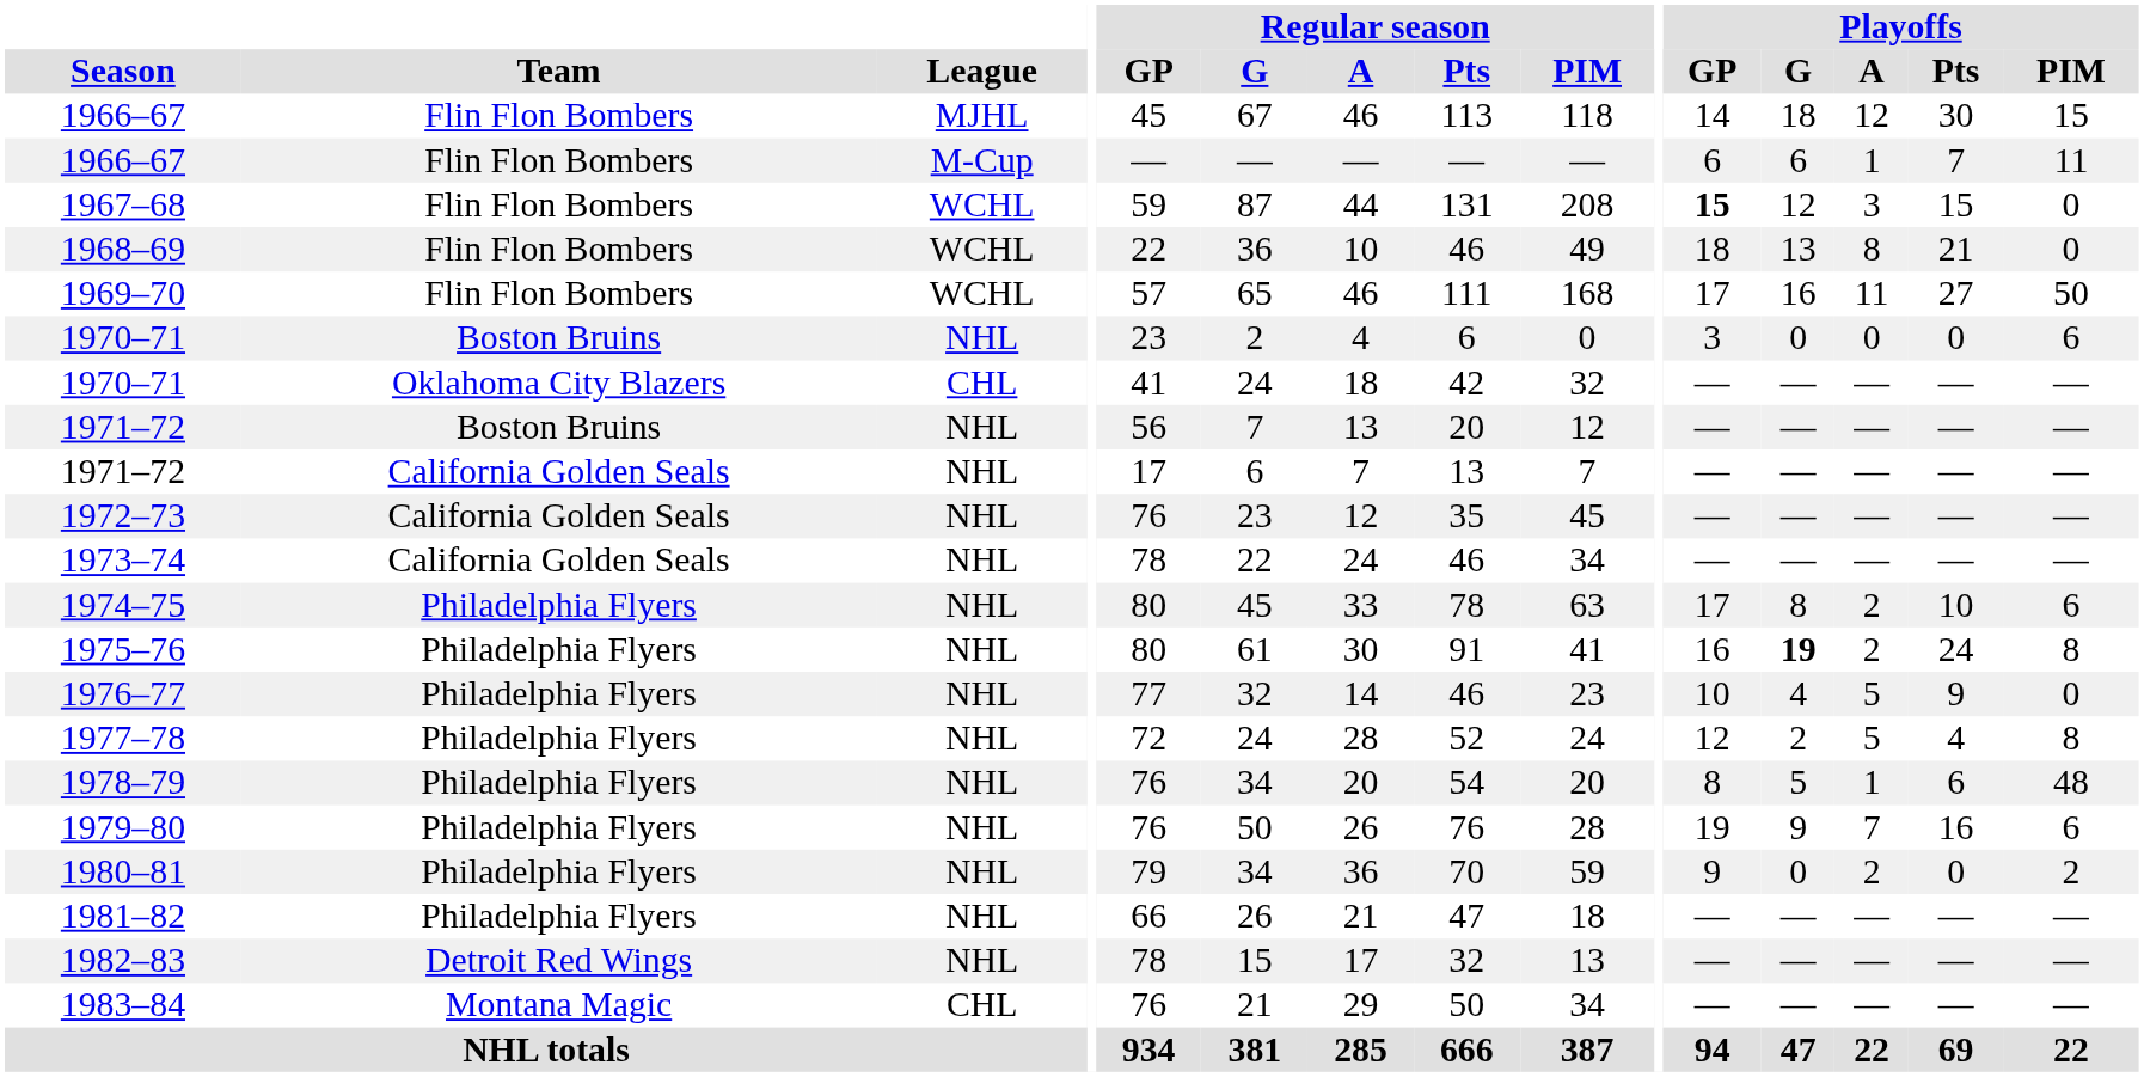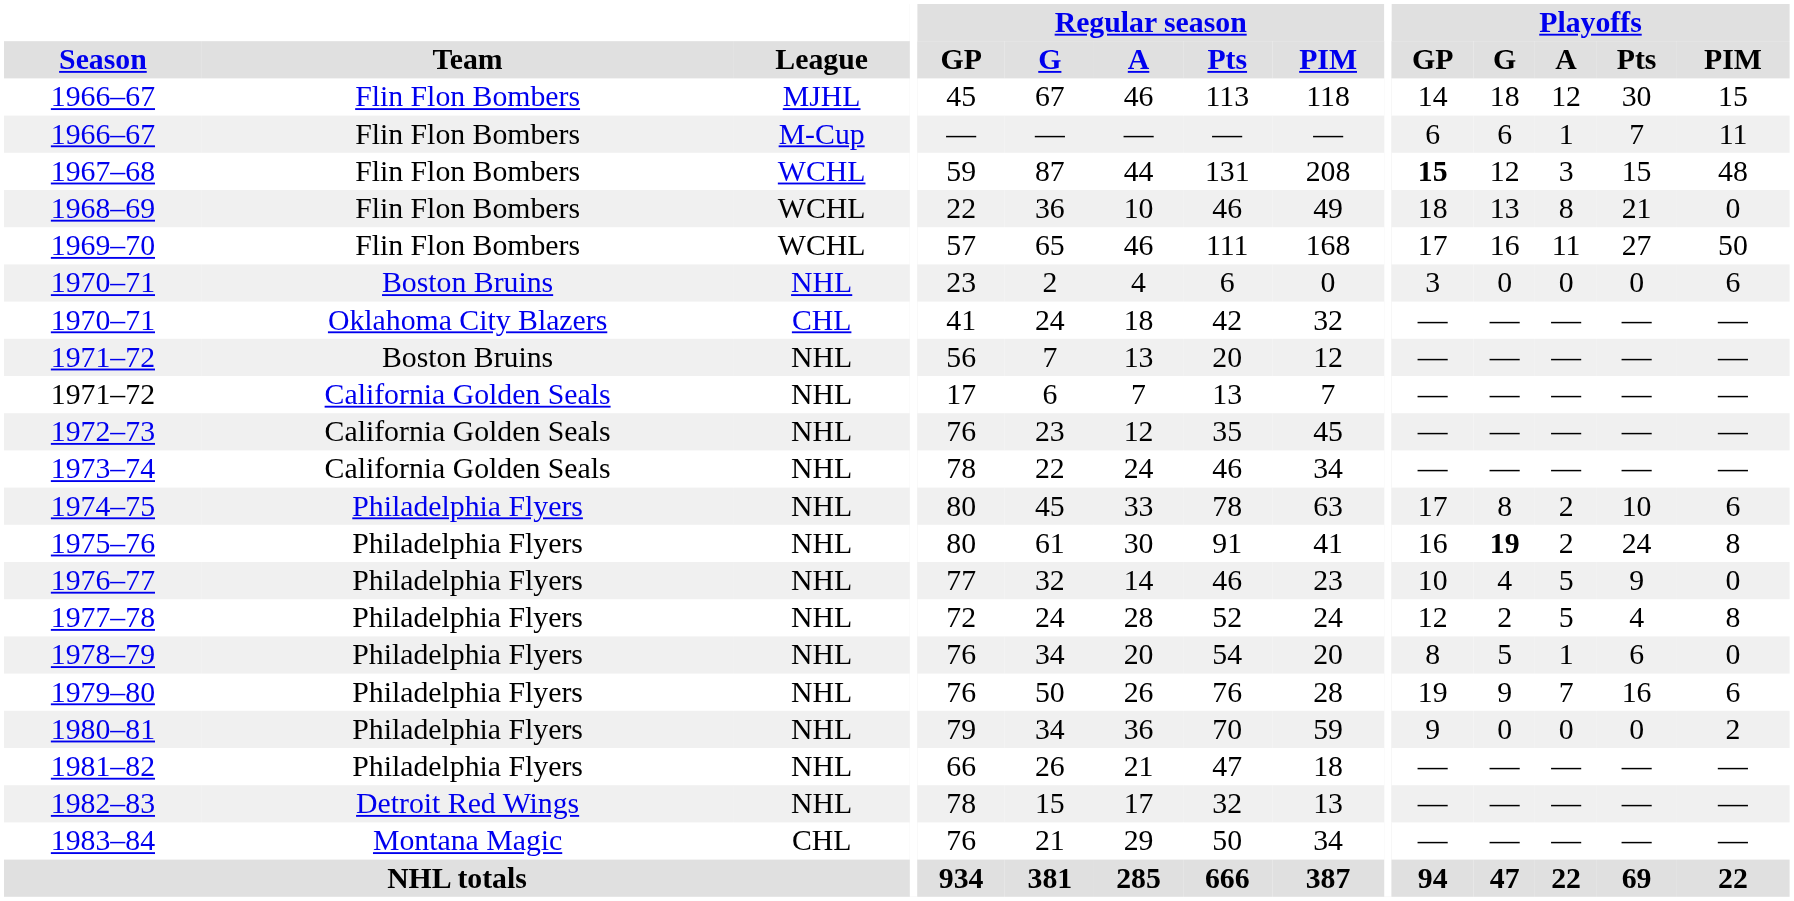 <table border="0" cellpadding="1" cellspacing="0" style="text-align:center; width:60em">
 <tr bgcolor="#e0e0e0">
 <th colspan="3" bgcolor="#ffffff"></th>
 <th rowspan="100" bgcolor="#ffffff"></th>
 <th colspan="5"><a href='#'>Regular season</a></th>
 <th rowspan="100" bgcolor="#ffffff"></th>
 <th colspan="5"><a href='#'>Playoffs</a></th>
 </tr>
 <tr bgcolor="#e0e0e0">
 <th><a href='#'>Season</a></th>
 <th>Team</th>
 <th>League</th>
 <th>GP</th>
 <th><a href='#'>G</a></th>
 <th><a href='#'>A</a></th>
 <th><a href='#'>Pts</a></th>
 <th><a href='#'>PIM</a></th>
 <th>GP</th>
 <th>G</th>
 <th>A</th>
 <th>Pts</th>
 <th>PIM</th>
 </tr>
 <tr>
 <td><a href='#'>1966–67</a></td>
 <td><a href='#'>Flin Flon Bombers</a></td>
 <td><a href='#'>MJHL</a></td>
 <td>45</td>
 <td>67</td>
 <td>46</td>
 <td>113</td>
 <td>118</td>
 <td>14</td>
 <td>18</td>
 <td>12</td>
 <td>30</td>
 <td>15</td>
 </tr>
 <tr bgcolor="#f0f0f0">
 <td><a href='#'>1966–67</a></td>
 <td>Flin Flon Bombers</td>
 <td><a href='#'>M-Cup</a></td>
 <td>—</td>
 <td>—</td>
 <td>—</td>
 <td>—</td>
 <td>—</td>
 <td>6</td>
 <td>6</td>
 <td>1</td>
 <td>7</td>
 <td>11</td>
 </tr>
 <tr>
 <td><a href='#'>1967–68</a></td>
 <td>Flin Flon Bombers</td>
 <td><a href='#'>WCHL</a></td>
 <td>59</td>
 <td>87</td>
 <td>44</td>
 <td>131</td>
 <td>208</td>
 <td><strong>15</strong></td>
 <td>12</td>
 <td>3</td>
 <td>15</td>
-<td>0</td>
+<td>48</td>
 </tr>
 <tr bgcolor="#f0f0f0">
 <td><a href='#'>1968–69</a></td>
 <td>Flin Flon Bombers</td>
 <td>WCHL</td>
 <td>22</td>
 <td>36</td>
 <td>10</td>
 <td>46</td>
 <td>49</td>
 <td>18</td>
 <td>13</td>
 <td>8</td>
 <td>21</td>
 <td>0</td>
 </tr>
 <tr>
 <td><a href='#'>1969–70</a></td>
 <td>Flin Flon Bombers</td>
 <td>WCHL</td>
 <td>57</td>
 <td>65</td>
 <td>46</td>
 <td>111</td>
 <td>168</td>
 <td>17</td>
 <td>16</td>
 <td>11</td>
 <td>27</td>
 <td>50</td>
 </tr>
 <tr bgcolor="#f0f0f0">
 <td><a href='#'>1970–71</a></td>
 <td><a href='#'>Boston Bruins</a></td>
 <td><a href='#'>NHL</a></td>
 <td>23</td>
 <td>2</td>
 <td>4</td>
 <td>6</td>
 <td>0</td>
 <td>3</td>
 <td>0</td>
 <td>0</td>
 <td>0</td>
 <td>6</td>
 </tr>
 <tr>
 <td><a href='#'>1970–71</a></td>
 <td><a href='#'>Oklahoma City Blazers</a></td>
 <td><a href='#'>CHL</a></td>
 <td>41</td>
 <td>24</td>
 <td>18</td>
 <td>42</td>
 <td>32</td>
 <td>—</td>
 <td>—</td>
 <td>—</td>
 <td>—</td>
 <td>—</td>
 </tr>
 <tr bgcolor="#f0f0f0">
 <td><a href='#'>1971–72</a></td>
 <td>Boston Bruins</td>
 <td>NHL</td>
 <td>56</td>
 <td>7</td>
 <td>13</td>
 <td>20</td>
 <td>12</td>
 <td>—</td>
 <td>—</td>
 <td>—</td>
 <td>—</td>
 <td>—</td>
 </tr>
 <tr>
 <td>1971–72</td>
 <td><a href='#'>California Golden Seals</a></td>
 <td>NHL</td>
 <td>17</td>
 <td>6</td>
 <td>7</td>
 <td>13</td>
 <td>7</td>
 <td>—</td>
 <td>—</td>
 <td>—</td>
 <td>—</td>
 <td>—</td>
 </tr>
 <tr bgcolor="#f0f0f0">
 <td><a href='#'>1972–73</a></td>
 <td>California Golden Seals</td>
 <td>NHL</td>
 <td>76</td>
 <td>23</td>
 <td>12</td>
 <td>35</td>
 <td>45</td>
 <td>—</td>
 <td>—</td>
 <td>—</td>
 <td>—</td>
 <td>—</td>
 </tr>
 <tr>
 <td><a href='#'>1973–74</a></td>
 <td>California Golden Seals</td>
 <td>NHL</td>
 <td>78</td>
 <td>22</td>
 <td>24</td>
 <td>46</td>
 <td>34</td>
 <td>—</td>
 <td>—</td>
 <td>—</td>
 <td>—</td>
 <td>—</td>
 </tr>
 <tr bgcolor="#f0f0f0">
 <td><a href='#'>1974–75</a></td>
 <td><a href='#'>Philadelphia Flyers</a></td>
 <td>NHL</td>
 <td>80</td>
 <td>45</td>
 <td>33</td>
 <td>78</td>
 <td>63</td>
 <td>17</td>
 <td>8</td>
 <td>2</td>
 <td>10</td>
 <td>6</td>
 </tr>
 <tr>
 <td><a href='#'>1975–76</a></td>
 <td>Philadelphia Flyers</td>
 <td>NHL</td>
 <td>80</td>
 <td>61</td>
 <td>30</td>
 <td>91</td>
 <td>41</td>
 <td>16</td>
 <td><strong>19</strong></td>
 <td>2</td>
 <td>24</td>
 <td>8</td>
 </tr>
 <tr bgcolor="#f0f0f0">
 <td><a href='#'>1976–77</a></td>
 <td>Philadelphia Flyers</td>
 <td>NHL</td>
 <td>77</td>
 <td>32</td>
 <td>14</td>
 <td>46</td>
 <td>23</td>
 <td>10</td>
 <td>4</td>
 <td>5</td>
 <td>9</td>
 <td>0</td>
 </tr>
 <tr>
 <td><a href='#'>1977–78</a></td>
 <td>Philadelphia Flyers</td>
 <td>NHL</td>
 <td>72</td>
 <td>24</td>
 <td>28</td>
 <td>52</td>
 <td>24</td>
 <td>12</td>
 <td>2</td>
 <td>5</td>
 <td>4</td>
 <td>8</td>
 </tr>
 <tr bgcolor="#f0f0f0">
 <td><a href='#'>1978–79</a></td>
 <td>Philadelphia Flyers</td>
 <td>NHL</td>
 <td>76</td>
 <td>34</td>
 <td>20</td>
 <td>54</td>
 <td>20</td>
 <td>8</td>
 <td>5</td>
 <td>1</td>
 <td>6</td>
-<td>48</td>
+<td>0</td>
 </tr>
 <tr>
 <td><a href='#'>1979–80</a></td>
 <td>Philadelphia Flyers</td>
 <td>NHL</td>
 <td>76</td>
 <td>50</td>
 <td>26</td>
 <td>76</td>
 <td>28</td>
 <td>19</td>
 <td>9</td>
 <td>7</td>
 <td>16</td>
 <td>6</td>
 </tr>
 <tr bgcolor="#f0f0f0">
 <td><a href='#'>1980–81</a></td>
 <td>Philadelphia Flyers</td>
 <td>NHL</td>
 <td>79</td>
 <td>34</td>
 <td>36</td>
 <td>70</td>
 <td>59</td>
 <td>9</td>
 <td>0</td>
-<td>2</td>
+<td>0</td>
 <td>0</td>
 <td>2</td>
 </tr>
 <tr>
 <td><a href='#'>1981–82</a></td>
 <td>Philadelphia Flyers</td>
 <td>NHL</td>
 <td>66</td>
 <td>26</td>
 <td>21</td>
 <td>47</td>
 <td>18</td>
 <td>—</td>
 <td>—</td>
 <td>—</td>
 <td>—</td>
 <td>—</td>
 </tr>
 <tr bgcolor="#f0f0f0">
 <td><a href='#'>1982–83</a></td>
 <td><a href='#'>Detroit Red Wings</a></td>
 <td>NHL</td>
 <td>78</td>
 <td>15</td>
 <td>17</td>
 <td>32</td>
 <td>13</td>
 <td>—</td>
 <td>—</td>
 <td>—</td>
 <td>—</td>
 <td>—</td>
 </tr>
 <tr>
 <td><a href='#'>1983–84</a></td>
 <td><a href='#'>Montana Magic</a></td>
 <td>CHL</td>
 <td>76</td>
 <td>21</td>
 <td>29</td>
 <td>50</td>
 <td>34</td>
 <td>—</td>
 <td>—</td>
 <td>—</td>
 <td>—</td>
 <td>—</td>
 </tr>
 <tr bgcolor="#e0e0e0">
 <th colspan="3">NHL totals</th>
 <th>934</th>
 <th>381</th>
 <th>285</th>
 <th>666</th>
 <th>387</th>
 <th>94</th>
 <th>47</th>
 <th>22</th>
 <th>69</th>
 <th>22</th>
 </tr>
 </table>
